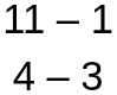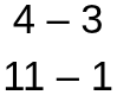 <table style="text-align:center">
 <tr>
 <th width=200></th>
 <th width=100></th>
 <th width=200></th>
 </tr>
 <tr>
 <td align=right><strong></strong></td>
-<td>11 – 1</td>
+<td>4 – 3</td>
 <td align=left></td>
 </tr>
 <tr>
 <td align=right><strong></strong></td>
-<td>4 – 3</td>
+<td>11 – 1</td>
 <td align=left></td>
 </tr>
 </table>
